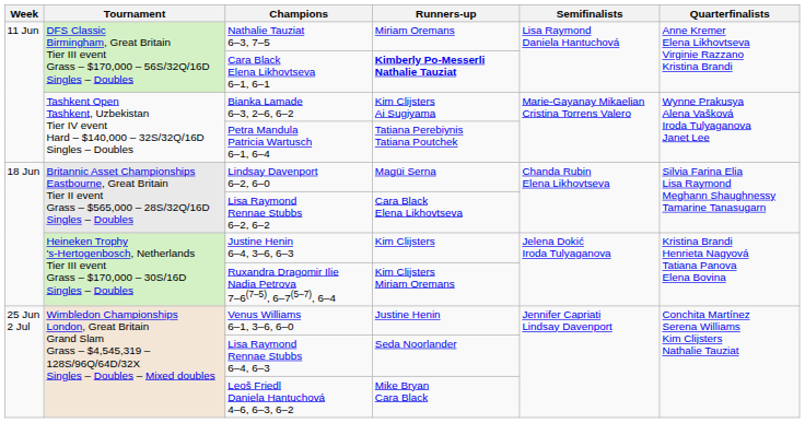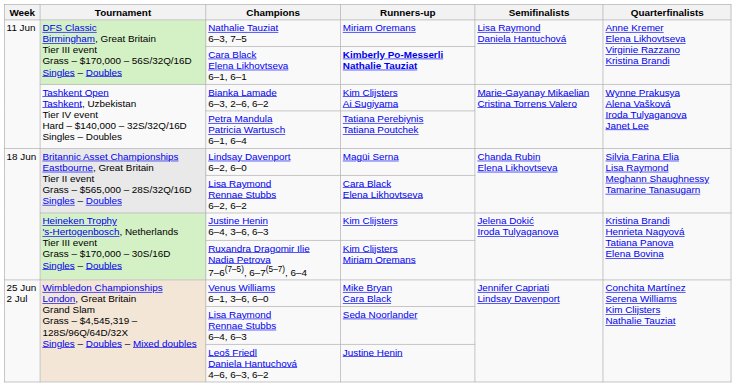 <table class=wikitable style=font-size:95%>
 <tr>
 <th style="width:48px;">Week</th>
 <th style="width:248px;">Tournament</th>
 <th style="width:200px;">Champions</th>
 <th style="width:200px;">Runners-up</th>
 <th style="width:190px;">Semifinalists</th>
 <th style="width:190px;">Quarterfinalists</th>
 </tr>
 <tr valign="top">
 <td rowspan=4>11 Jun</td>
 <td rowspan=2 bgcolor=#D4F1C5><a href='#'>DFS Classic</a><br> <a href='#'>Birmingham</a>, Great Britain <br>Tier III event <br> Grass – $170,000 – 56S/32Q/16D<br><a href='#'>Singles</a> – <a href='#'>Doubles</a></td>
 <td> <a href='#'>Nathalie Tauziat</a>  <br> 6–3, 7–5</td>
 <td> <a href='#'>Miriam Oremans</a></td>
 <td rowspan=2> <a href='#'>Lisa Raymond</a><br> <a href='#'>Daniela Hantuchová</a></td>
 <td rowspan=2> <a href='#'>Anne Kremer</a>  <br>  <a href='#'>Elena Likhovtseva</a> <br> <a href='#'>Virginie Razzano</a><br>   <a href='#'>Kristina Brandi</a></td>
 </tr>
 <tr valign="top">
 <td> <a href='#'>Cara Black</a> <br>  <a href='#'>Elena Likhovtseva</a> <br>6–1, 6–1</td>
 <td><strong> <a href='#'>Kimberly Po-Messerli</a> <br>  <a href='#'>Nathalie Tauziat</a></strong></td>
 </tr>
 <tr valign="top">
 <td rowspan=2><a href='#'>Tashkent Open</a><br> <a href='#'>Tashkent</a>, Uzbekistan <br>Tier IV event <br> Hard – $140,000 – 32S/32Q/16D<br>Singles – Doubles</td>
 <td> <a href='#'>Bianka Lamade</a>  <br> 6–3, 2–6, 6–2</td>
 <td> <a href='#'>Kim Clijsters</a> <br>  <a href='#'>Ai Sugiyama</a></td>
 <td rowspan=2> <a href='#'>Marie-Gayanay Mikaelian</a><br> <a href='#'>Cristina Torrens Valero</a></td>
 <td rowspan=2> <a href='#'>Wynne Prakusya</a>  <br>  <a href='#'>Alena Vašková</a> <br> <a href='#'>Iroda Tulyaganova</a><br>   <a href='#'>Janet Lee</a></td>
 </tr>
 <tr valign="top">
 <td> <a href='#'>Petra Mandula</a> <br>  <a href='#'>Patricia Wartusch</a> <br>6–1, 6–4</td>
 <td> <a href='#'>Tatiana Perebiynis</a> <br>  <a href='#'>Tatiana Poutchek</a></td>
 </tr>
 <tr valign="top">
 <td rowspan=4>18 Jun</td>
 <td rowspan=2 style="background:#e9e9e9;"><a href='#'>Britannic Asset Championships</a><br> <a href='#'>Eastbourne</a>, Great Britain <br>Tier II event <br> Grass – $565,000 – 28S/32Q/16D<br><a href='#'>Singles</a> – <a href='#'>Doubles</a></td>
 <td> <a href='#'>Lindsay Davenport</a>  <br> 6–2, 6–0</td>
 <td> <a href='#'>Magüi Serna</a></td>
 <td rowspan=2> <a href='#'>Chanda Rubin</a><br> <a href='#'>Elena Likhovtseva</a></td>
 <td rowspan=2> <a href='#'>Silvia Farina Elia</a>  <br>  <a href='#'>Lisa Raymond</a> <br> <a href='#'>Meghann Shaughnessy</a><br>   <a href='#'>Tamarine Tanasugarn</a></td>
 </tr>
 <tr valign="top">
 <td> <a href='#'>Lisa Raymond</a> <br>  <a href='#'>Rennae Stubbs</a> <br>6–2, 6–2</td>
 <td> <a href='#'>Cara Black</a> <br>  <a href='#'>Elena Likhovtseva</a></td>
 </tr>
 <tr valign="top">
 <td rowspan=2 bgcolor=#D4F1C5><a href='#'>Heineken Trophy</a><br> <a href='#'>'s-Hertogenbosch</a>, Netherlands <br>Tier III event <br> Grass – $170,000 – 30S/16D<br><a href='#'>Singles</a> – <a href='#'>Doubles</a></td>
 <td> <a href='#'>Justine Henin</a>  <br> 6–4, 3–6, 6–3</td>
 <td> <a href='#'>Kim Clijsters</a></td>
 <td rowspan=2> <a href='#'>Jelena Dokić</a><br> <a href='#'>Iroda Tulyaganova</a></td>
 <td rowspan=2> <a href='#'>Kristina Brandi</a>  <br>  <a href='#'>Henrieta Nagyová</a> <br> <a href='#'>Tatiana Panova</a><br>   <a href='#'>Elena Bovina</a></td>
 </tr>
 <tr valign="top">
 <td> <a href='#'>Ruxandra Dragomir Ilie</a> <br>  <a href='#'>Nadia Petrova</a> <br>7–6<sup>(7–5)</sup>, 6–7<sup>(5–7)</sup>, 6–4</td>
 <td> <a href='#'>Kim Clijsters</a> <br>  <a href='#'>Miriam Oremans</a></td>
 </tr>
 <tr valign="top">
 <td rowspan=3>25 Jun<br>2 Jul</td>
 <td rowspan=3 bgcolor=#F3E6D7><a href='#'>Wimbledon Championships</a> <br> <a href='#'>London</a>, Great Britain <br>Grand Slam<br> Grass – $4,545,319 – 128S/96Q/64D/32X<br><a href='#'>Singles</a> – <a href='#'>Doubles</a> – <a href='#'>Mixed doubles</a></td>
 <td> <a href='#'>Venus Williams</a>  <br> 6–1, 3–6, 6–0</td>
-<td> <a href='#'>Justine Henin</a></td>
+<td> <a href='#'>Mike Bryan</a> <br>  <a href='#'>Cara Black</a></td>
 <td rowspan=3> <a href='#'>Jennifer Capriati</a><br> <a href='#'>Lindsay Davenport</a></td>
 <td rowspan=3> <a href='#'>Conchita Martínez</a>  <br>  <a href='#'>Serena Williams</a> <br> <a href='#'>Kim Clijsters</a><br>   <a href='#'>Nathalie Tauziat</a></td>
 </tr>
 <tr valign="top">
 <td> <a href='#'>Lisa Raymond</a> <br>  <a href='#'>Rennae Stubbs</a> <br>6–4, 6–3</td>
 <td> <a href='#'>Seda Noorlander</a></td>
 </tr>
 <tr valign="top">
 <td> <a href='#'>Leoš Friedl</a> <br>  <a href='#'>Daniela Hantuchová</a> <br>4–6, 6–3, 6–2</td>
-<td> <a href='#'>Mike Bryan</a> <br>  <a href='#'>Cara Black</a></td>
+<td> <a href='#'>Justine Henin</a></td>
 </tr>
 </table>
